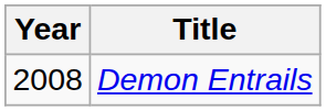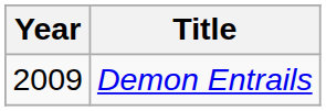 <table class="wikitable">
 <tr>
 <th>Year</th>
 <th>Title</th>
 </tr>
 <tr>
-<td>2008</td>
+<td>2009</td>
 <td><em><a href='#'>Demon Entrails</a></em></td>
 </tr>
 </table>
